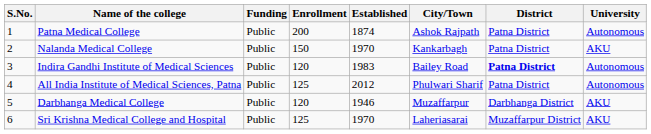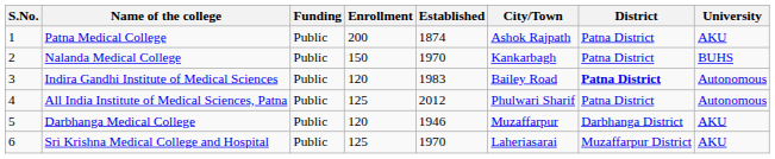 <table class="wikitable sortable">
 <tr>
 <th>S.No.</th>
 <th>Name of the college</th>
 <th>Funding</th>
 <th>Enrollment</th>
 <th>Established</th>
 <th>City/Town</th>
 <th>District</th>
 <th>University</th>
 </tr>
 <tr>
 <td>1</td>
 <td><a href='#'>Patna Medical College</a></td>
 <td>Public</td>
 <td>200</td>
 <td>1874</td>
 <td><a href='#'>Ashok Rajpath</a></td>
 <td><a href='#'>Patna District</a></td>
-<td><a href='#'>Autonomous</a></td>
+<td><a href='#'> AKU</a></td>
 </tr>
 <tr>
 <td>2</td>
 <td><a href='#'>Nalanda Medical College</a></td>
 <td>Public</td>
 <td>150</td>
 <td>1970</td>
 <td><a href='#'>Kankarbagh</a></td>
 <td><a href='#'>Patna District</a></td>
-<td><a href='#'>AKU</a></td>
+<td><a href='#'>BUHS</a></td>
 </tr>
 <tr>
 <td>3</td>
 <td><a href='#'>Indira Gandhi Institute of Medical Sciences</a></td>
 <td>Public</td>
 <td>120</td>
 <td>1983</td>
 <td><a href='#'>Bailey Road</a></td>
 <td><strong><a href='#'>Patna District</a></strong></td>
 <td><a href='#'>Autonomous</a></td>
 </tr>
 <tr>
 <td>4</td>
 <td><a href='#'>All India Institute of Medical Sciences, Patna</a></td>
 <td>Public</td>
 <td>125</td>
 <td>2012</td>
 <td><a href='#'>Phulwari Sharif</a></td>
 <td><a href='#'>Patna District</a></td>
 <td><a href='#'>Autonomous</a></td>
 </tr>
 <tr>
 <td>5</td>
 <td><a href='#'>Darbhanga Medical College</a></td>
 <td>Public</td>
 <td>120</td>
 <td>1946</td>
 <td><a href='#'>Muzaffarpur</a></td>
 <td><a href='#'>Darbhanga District</a></td>
 <td><a href='#'>AKU</a></td>
 </tr>
 <tr>
 <td>6</td>
 <td><a href='#'>Sri Krishna Medical College and Hospital</a></td>
 <td>Public</td>
 <td>125</td>
 <td>1970</td>
 <td><a href='#'>Laheriasarai</a></td>
 <td><a href='#'>Muzaffarpur District</a></td>
 <td><a href='#'>AKU</a></td>
 </tr>
 </table>
